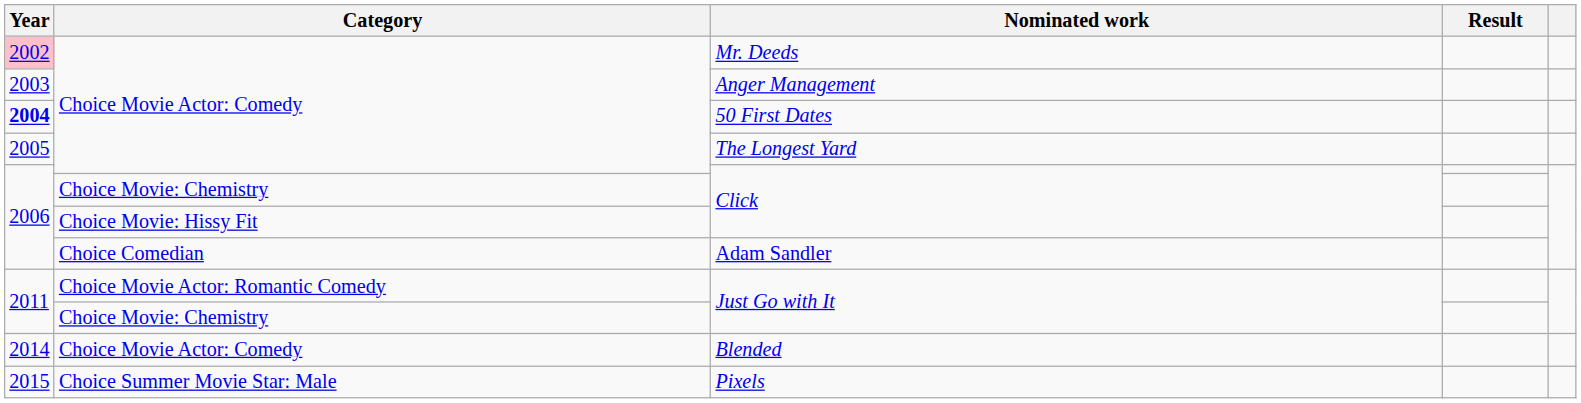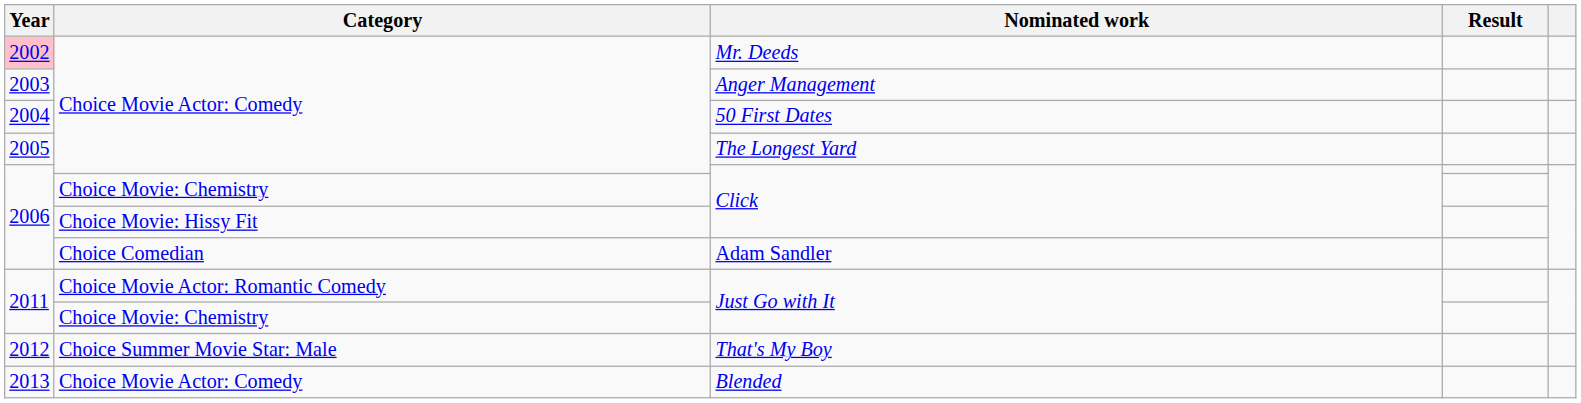 <table class="wikitable sortable">
 <tr>
 <th scope="col" style="width:1em;">Year</th>
 <th scope="col" style="width:35em;">Category</th>
 <th scope="col" style="width:39em;">Nominated work</th>
 <th scope="col" style="width:5em;">Result</th>
 <th scope="col" style="width:1em;"class="unsortable"></th>
 </tr>
 <tr>
 <td style="background: pink;"><a href='#'>2002</a></td>
 <td rowspan="5"><a href='#'>Choice Movie Actor: Comedy</a></td>
 <td><em><a href='#'>Mr. Deeds</a></em></td>
 <td></td>
 <td></td>
 </tr>
 <tr>
 <td><a href='#'>2003</a></td>
 <td><em><a href='#'>Anger Management</a></em></td>
 <td></td>
 <td></td>
 </tr>
 <tr>
-<td><strong><a href='#'>2004</a></strong></td>
+<td><a href='#'>2004</a></td>
 <td><em><a href='#'>50 First Dates</a></em></td>
 <td></td>
 <td></td>
 </tr>
 <tr>
 <td><a href='#'>2005</a></td>
 <td><em><a href='#'>The Longest Yard</a></em></td>
 <td></td>
 <td></td>
 </tr>
 <tr>
 <td rowspan="4"><a href='#'>2006</a></td>
 <td rowspan="3"><em><a href='#'>Click</a></em></td>
 <td></td>
 <td rowspan="4"></td>
 </tr>
 <tr>
 <td><a href='#'>Choice Movie: Chemistry</a></td>
 <td></td>
 </tr>
 <tr>
 <td><a href='#'>Choice Movie: Hissy Fit</a></td>
 <td></td>
 </tr>
 <tr>
 <td><a href='#'>Choice Comedian</a></td>
 <td><a href='#'>Adam Sandler</a></td>
 <td></td>
 </tr>
 <tr>
 <td rowspan="2"><a href='#'>2011</a></td>
 <td><a href='#'>Choice Movie Actor: Romantic Comedy</a></td>
 <td rowspan="2"><em><a href='#'>Just Go with It</a></em></td>
 <td></td>
 <td rowspan="2"></td>
 </tr>
 <tr>
 <td><a href='#'>Choice Movie: Chemistry</a></td>
 <td></td>
 </tr>
 <tr>
-<td><a href='#'>2014</a></td>
+<td><a href='#'>2012</a></td>
+<td><a href='#'>Choice Summer Movie Star: Male</a></td>
+<td><em><a href='#'>That's My Boy</a></em></td>
+<td></td>
+<td></td>
+</tr>
+<tr>
+<td><a href='#'>2013</a></td>
 <td><a href='#'>Choice Movie Actor: Comedy</a></td>
 <td><em><a href='#'>Blended</a></em></td>
 <td></td>
 <td></td>
 </tr>
-<tr>
-<td><a href='#'>2015</a></td>
-<td><a href='#'>Choice Summer Movie Star: Male</a></td>
-<td><em><a href='#'>Pixels</a></em></td>
-<td></td>
-<td></td>
-</tr>
 </table>
